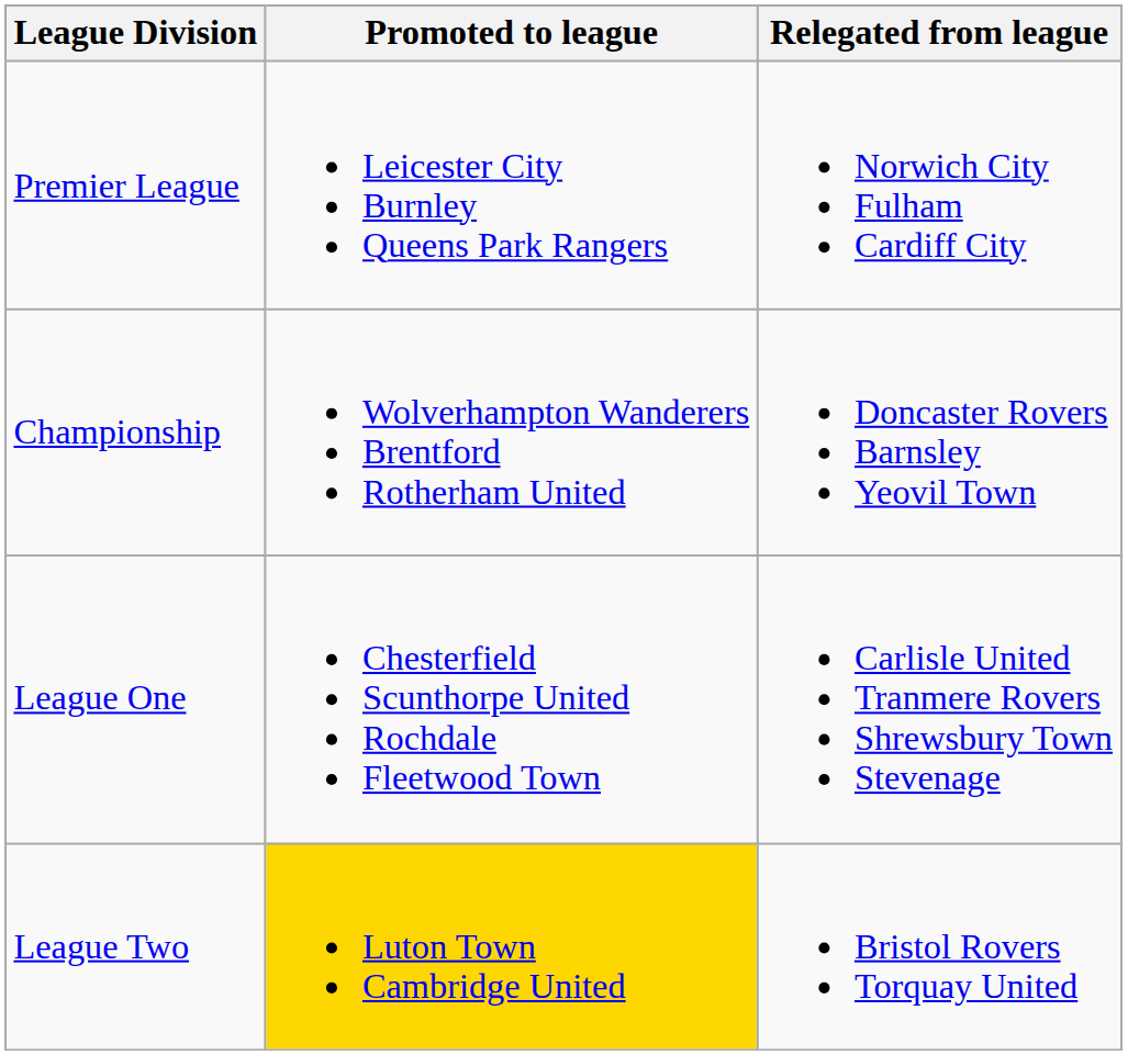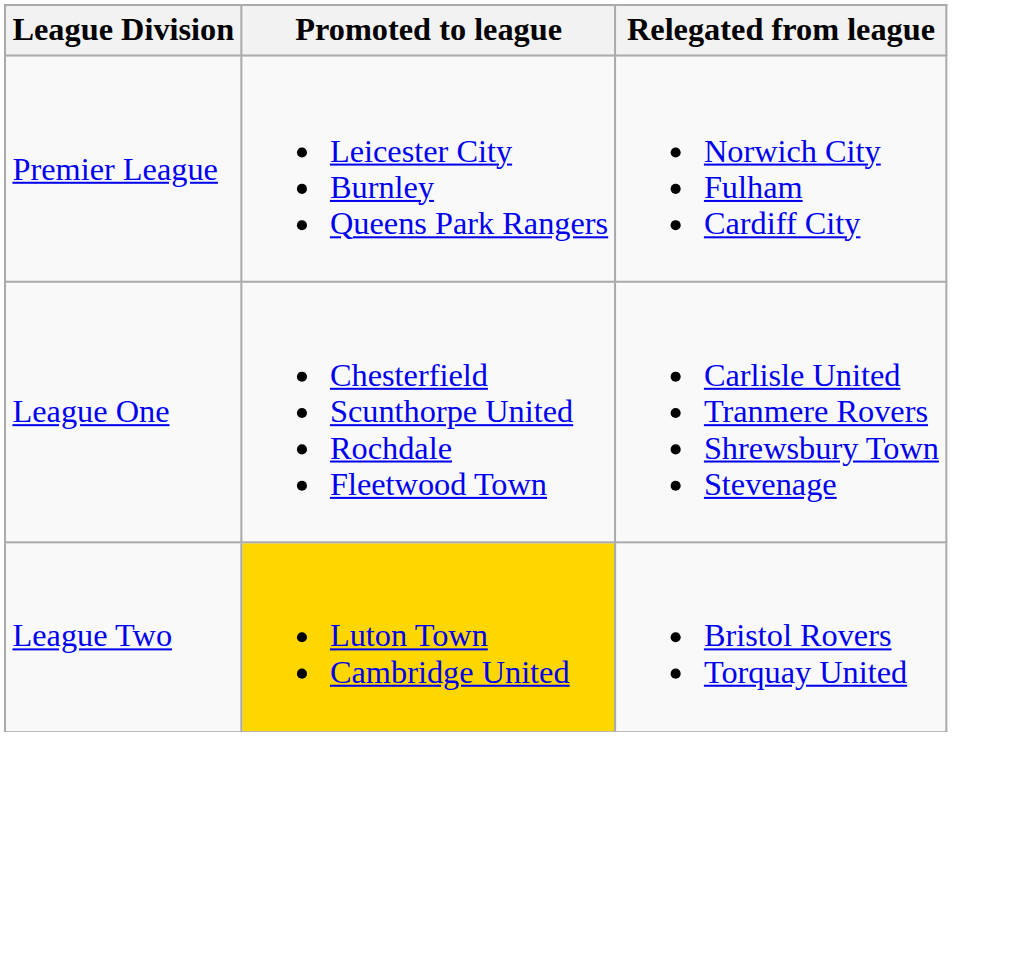 <table class="wikitable">
 <tr>
 <th>League Division</th>
 <th>Promoted to league </th>
 <th>Relegated from league </th>
 </tr>
 <tr>
 <td><a href='#'>Premier League</a></td>
 <td><br><ul><li><a href='#'>Leicester City</a> </li><li><a href='#'>Burnley</a> </li><li><a href='#'>Queens Park Rangers</a> </li></ul></td>
 <td><br><ul><li><a href='#'>Norwich City</a> </li><li><a href='#'>Fulham</a> </li><li><a href='#'>Cardiff City</a> </li></ul></td>
 </tr>
 <tr>
-<td><a href='#'>Championship</a></td>
-<td><br><ul><li><a href='#'>Wolverhampton Wanderers</a> </li><li><a href='#'>Brentford</a> </li><li><a href='#'>Rotherham United</a> </li></ul></td>
-<td><br><ul><li><a href='#'>Doncaster Rovers</a> </li><li><a href='#'>Barnsley</a> </li><li><a href='#'>Yeovil Town</a> </li></ul></td>
-</tr>
-<tr>
 <td><a href='#'>League One</a></td>
 <td><br><ul><li><a href='#'>Chesterfield</a> </li><li><a href='#'>Scunthorpe United</a> </li><li><a href='#'>Rochdale</a> </li><li><a href='#'>Fleetwood Town</a> </li></ul></td>
 <td><br><ul><li><a href='#'>Carlisle United</a> </li><li><a href='#'>Tranmere Rovers</a> </li><li><a href='#'>Shrewsbury Town</a> </li><li><a href='#'>Stevenage</a> </li></ul></td>
 </tr>
 <tr>
 <td><a href='#'>League Two</a></td>
 <td style="background: gold;"><br><ul><li><a href='#'>Luton Town</a> </li><li><a href='#'>Cambridge United</a> </li></ul></td>
 <td><br><ul><li><a href='#'>Bristol Rovers</a> </li><li><a href='#'>Torquay United</a> </li></ul></td>
 </tr>
 </table>
